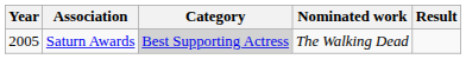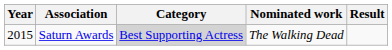 <table class="wikitable">
 <tr>
 <th>Year</th>
 <th>Association</th>
 <th>Category</th>
 <th>Nominated work</th>
 <th>Result</th>
 </tr>
 <tr>
-<td>2005</td>
+<td>2015</td>
 <td><a href='#'>Saturn Awards</a></td>
 <td style="background: lightgrey;"><a href='#'>Best Supporting Actress</a></td>
 <td><em>The Walking Dead</em></td>
 <td></td>
 </tr>
 </table>
